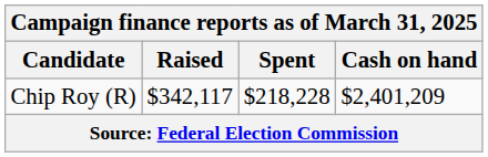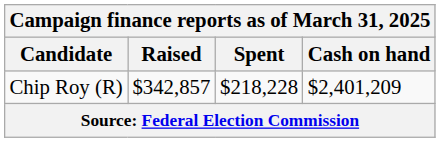 <table class="wikitable sortable">
 <tr>
 <th colspan=4>Campaign finance reports as of March 31, 2025</th>
 </tr>
 <tr style="text-align:center;">
 <th>Candidate</th>
 <th>Raised</th>
 <th>Spent</th>
 <th>Cash on hand</th>
 </tr>
 <tr>
 <td>Chip Roy (R)</td>
-<td>$342,117</td>
+<td>$342,857</td>
 <td>$218,228</td>
 <td>$2,401,209</td>
 </tr>
 <tr>
 <th colspan="4"><small>Source: <a href='#'>Federal Election Commission</a></small></th>
 </tr>
 </table>
